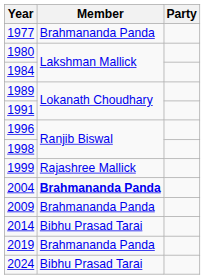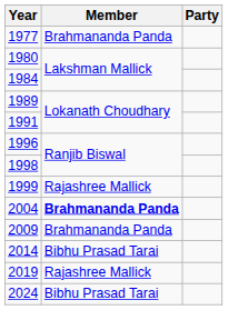 <table class="wikitable sortable">
 <tr>
 <th>Year</th>
 <th>Member</th>
 <th colspan="2">Party</th>
 </tr>
 <tr>
 <td><a href='#'>1977</a></td>
 <td><a href='#'>Brahmananda Panda</a></td>
 <td></td>
 </tr>
 <tr>
 <td><a href='#'>1980</a></td>
 <td rowspan="2"><a href='#'>Lakshman Mallick</a></td>
 <td></td>
 </tr>
 <tr>
 <td><a href='#'>1984</a></td>
 </tr>
 <tr>
 <td><a href='#'>1989</a></td>
 <td rowspan="2"><a href='#'>Lokanath Choudhary</a></td>
 <td></td>
 </tr>
 <tr>
 <td><a href='#'>1991</a></td>
 </tr>
 <tr>
 <td><a href='#'>1996</a></td>
 <td rowspan="2"><a href='#'>Ranjib Biswal</a></td>
 <td></td>
 </tr>
 <tr>
 <td><a href='#'>1998</a></td>
 </tr>
 <tr>
 <td><a href='#'>1999</a></td>
 <td><a href='#'>Rajashree Mallick</a></td>
 <td></td>
 </tr>
 <tr>
 <td><a href='#'>2004</a></td>
 <td><strong><a href='#'>Brahmananda Panda</a></strong></td>
 </tr>
 <tr>
 <td><a href='#'>2009</a></td>
 <td><a href='#'>Brahmananda Panda</a></td>
 <td></td>
 </tr>
 <tr>
 <td><a href='#'>2014</a></td>
 <td><a href='#'>Bibhu Prasad Tarai</a></td>
 <td></td>
 </tr>
 <tr>
 <td><a href='#'>2019</a></td>
-<td><a href='#'>Brahmananda Panda</a></td>
+<td><a href='#'>Rajashree Mallick</a></td>
 </tr>
 <tr>
 <td><a href='#'>2024</a></td>
 <td><a href='#'>Bibhu Prasad Tarai</a></td>
 <td></td>
 </tr>
 </table>
